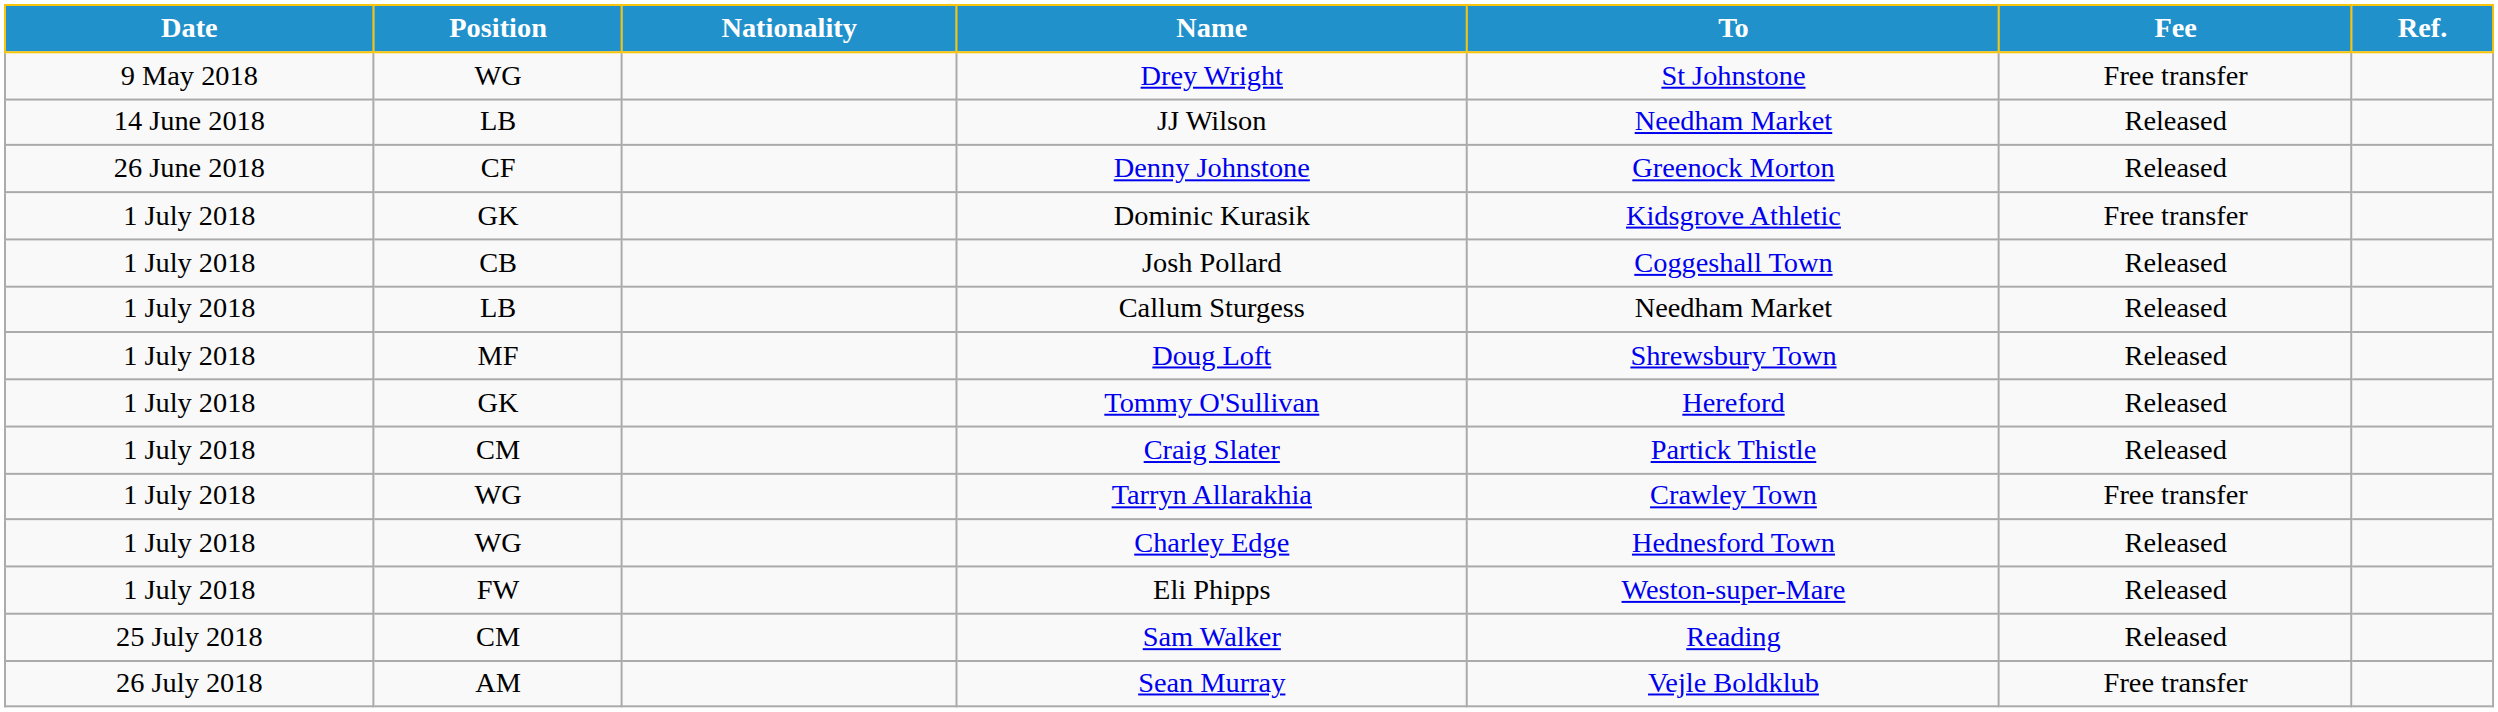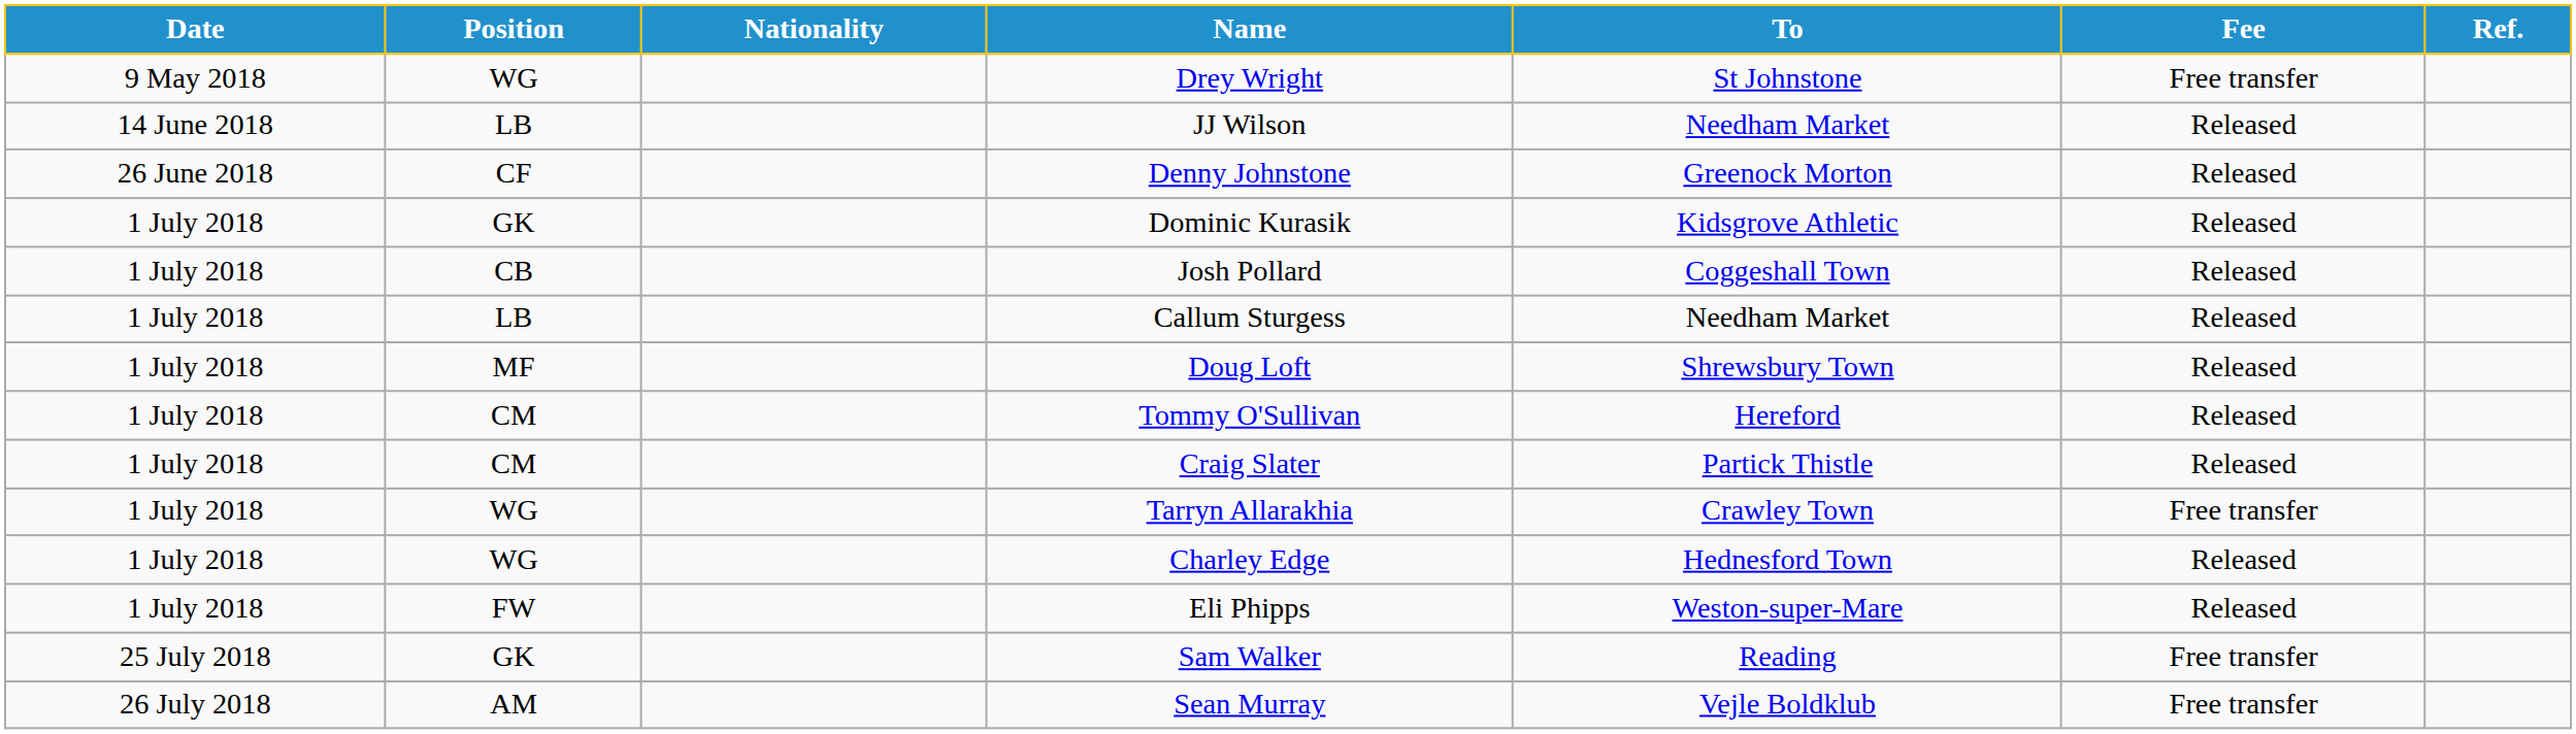 <table class="wikitable" style="text-align:center; font-size:90%; width:100%;">
 <tr>
 <th style="background:#2191CC; color:white; border:1px solid #F7C408; text-align:center;">Date</th>
 <th style="background:#2191CC; color:white; border:1px solid #F7C408; text-align:center;">Position</th>
 <th style="background:#2191CC; color:white; border:1px solid #F7C408; text-align:center;">Nationality</th>
 <th style="background:#2191CC; color:white; border:1px solid #F7C408; text-align:center;">Name</th>
 <th style="background:#2191CC; color:white; border:1px solid #F7C408; text-align:center;">To</th>
 <th style="background:#2191CC; color:white; border:1px solid #F7C408; text-align:center;">Fee</th>
 <th style="background:#2191CC; color:white; border:1px solid #F7C408; text-align:center;">Ref.</th>
 </tr>
 <tr>
 <td>9 May 2018</td>
 <td>WG</td>
 <td></td>
 <td><a href='#'>Drey Wright</a></td>
 <td> <a href='#'>St Johnstone</a></td>
 <td>Free transfer</td>
 <td></td>
 </tr>
 <tr>
 <td>14 June 2018</td>
 <td>LB</td>
 <td></td>
 <td>JJ Wilson</td>
 <td> <a href='#'>Needham Market</a></td>
 <td>Released</td>
 <td></td>
 </tr>
 <tr>
 <td>26 June 2018</td>
 <td>CF</td>
 <td></td>
 <td><a href='#'>Denny Johnstone</a></td>
 <td> <a href='#'>Greenock Morton</a></td>
 <td>Released</td>
 <td></td>
 </tr>
 <tr>
 <td>1 July 2018</td>
 <td>GK</td>
 <td></td>
 <td>Dominic Kurasik</td>
 <td> <a href='#'>Kidsgrove Athletic</a></td>
-<td>Free transfer</td>
+<td>Released</td>
 <td></td>
 </tr>
 <tr>
 <td>1 July 2018</td>
 <td>CB</td>
 <td></td>
 <td>Josh Pollard</td>
 <td> <a href='#'>Coggeshall Town</a></td>
 <td>Released</td>
 <td></td>
 </tr>
 <tr>
 <td>1 July 2018</td>
 <td>LB</td>
 <td></td>
 <td>Callum Sturgess</td>
 <td> Needham Market</td>
 <td>Released</td>
 <td></td>
 </tr>
 <tr>
 <td>1 July 2018</td>
 <td>MF</td>
 <td></td>
 <td><a href='#'>Doug Loft</a></td>
 <td> <a href='#'>Shrewsbury Town</a></td>
 <td>Released</td>
 <td></td>
 </tr>
 <tr>
 <td>1 July 2018</td>
-<td>GK</td>
+<td>CM</td>
 <td></td>
 <td><a href='#'>Tommy O'Sullivan</a></td>
 <td> <a href='#'>Hereford</a></td>
 <td>Released</td>
 <td></td>
 </tr>
 <tr>
 <td>1 July 2018</td>
 <td>CM</td>
 <td></td>
 <td><a href='#'>Craig Slater</a></td>
 <td> <a href='#'>Partick Thistle</a></td>
 <td>Released</td>
 <td></td>
 </tr>
 <tr>
 <td>1 July 2018</td>
 <td>WG</td>
 <td></td>
 <td><a href='#'>Tarryn Allarakhia</a></td>
 <td> <a href='#'>Crawley Town</a></td>
 <td>Free transfer</td>
 <td></td>
 </tr>
 <tr>
 <td>1 July 2018</td>
 <td>WG</td>
 <td></td>
 <td><a href='#'>Charley Edge</a></td>
 <td> <a href='#'>Hednesford Town</a></td>
 <td>Released</td>
 <td></td>
 </tr>
 <tr>
 <td>1 July 2018</td>
 <td>FW</td>
 <td></td>
 <td>Eli Phipps</td>
 <td> <a href='#'>Weston-super-Mare</a></td>
 <td>Released</td>
 <td></td>
 </tr>
 <tr>
 <td>25 July 2018</td>
-<td>CM</td>
+<td>GK</td>
 <td></td>
 <td><a href='#'>Sam Walker</a></td>
 <td> <a href='#'>Reading</a></td>
-<td>Released</td>
+<td>Free transfer</td>
 <td></td>
 </tr>
 <tr>
 <td>26 July 2018</td>
 <td>AM</td>
 <td></td>
 <td><a href='#'>Sean Murray</a></td>
 <td> <a href='#'>Vejle Boldklub</a></td>
 <td>Free transfer</td>
 <td></td>
 </tr>
 </table>
